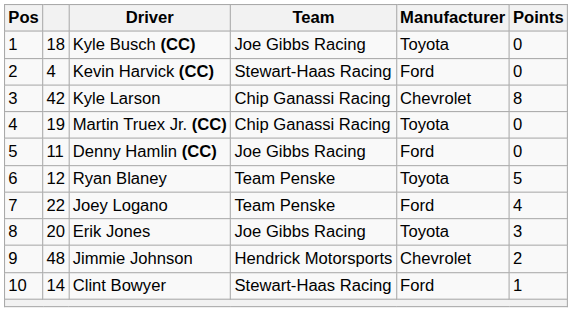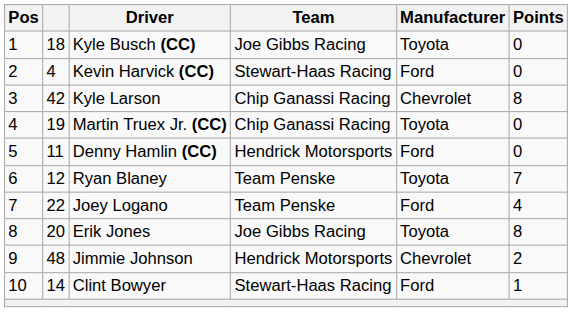 <table class="wikitable" style="font-size:98%">
 <tr>
 <th>Pos</th>
 <th></th>
 <th>Driver</th>
 <th>Team</th>
 <th>Manufacturer</th>
 <th>Points</th>
 </tr>
 <tr>
 <td>1</td>
 <td>18</td>
 <td>Kyle Busch <strong>(CC)</strong></td>
 <td>Joe Gibbs Racing</td>
 <td>Toyota</td>
 <td>0</td>
 </tr>
 <tr>
 <td>2</td>
 <td>4</td>
 <td>Kevin Harvick <strong>(CC)</strong></td>
 <td>Stewart-Haas Racing</td>
 <td>Ford</td>
 <td>0</td>
 </tr>
 <tr>
 <td>3</td>
 <td>42</td>
 <td>Kyle Larson</td>
 <td>Chip Ganassi Racing</td>
 <td>Chevrolet</td>
 <td>8</td>
 </tr>
 <tr>
 <td>4</td>
 <td>19</td>
 <td>Martin Truex Jr. <strong>(CC)</strong></td>
 <td>Chip Ganassi Racing</td>
 <td>Toyota</td>
 <td>0</td>
 </tr>
 <tr>
 <td>5</td>
 <td>11</td>
 <td>Denny Hamlin <strong>(CC)</strong></td>
-<td>Joe Gibbs Racing</td>
+<td>Hendrick Motorsports</td>
 <td>Ford</td>
 <td>0</td>
 </tr>
 <tr>
 <td>6</td>
 <td>12</td>
 <td>Ryan Blaney</td>
 <td>Team Penske</td>
 <td>Toyota</td>
-<td>5</td>
+<td>7</td>
 </tr>
 <tr>
 <td>7</td>
 <td>22</td>
 <td>Joey Logano</td>
 <td>Team Penske</td>
 <td>Ford</td>
 <td>4</td>
 </tr>
 <tr>
 <td>8</td>
 <td>20</td>
 <td>Erik Jones</td>
 <td>Joe Gibbs Racing</td>
 <td>Toyota</td>
-<td>3</td>
+<td>8</td>
 </tr>
 <tr>
 <td>9</td>
 <td>48</td>
 <td>Jimmie Johnson</td>
 <td>Hendrick Motorsports</td>
 <td>Chevrolet</td>
 <td>2</td>
 </tr>
 <tr>
 <td>10</td>
 <td>14</td>
 <td>Clint Bowyer</td>
 <td>Stewart-Haas Racing</td>
 <td>Ford</td>
 <td>1</td>
 </tr>
 <tr>
 <th colspan="6"></th>
 </tr>
 </table>
